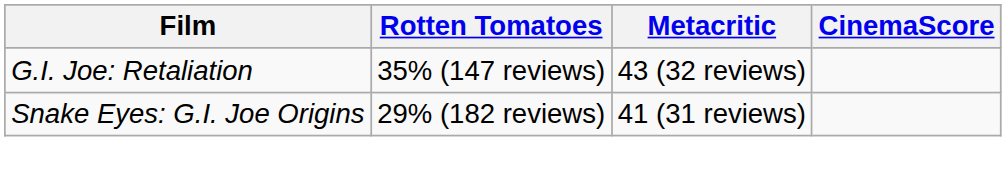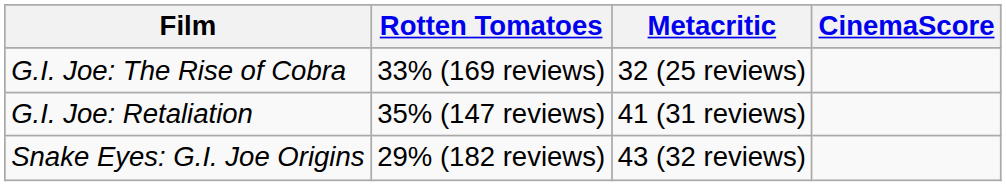 <table class="wikitable sortable" border="1" text-align:center;">
 <tr>
 <th>Film</th>
 <th><a href='#'>Rotten Tomatoes</a></th>
 <th><a href='#'>Metacritic</a></th>
 <th><a href='#'>CinemaScore</a></th>
 </tr>
 <tr>
+<td style="text-align:left"><em>G.I. Joe: The Rise of Cobra</em></td>
+<td>33% (169 reviews)</td>
+<td>32 (25 reviews)</td>
+<td></td>
+</tr>
+<tr>
 <td style="text-align:left"><em>G.I. Joe: Retaliation</em></td>
 <td>35% (147 reviews)</td>
-<td>43 (32 reviews)</td>
+<td>41 (31 reviews)</td>
 <td></td>
 </tr>
 <tr>
 <td style="text-align:left"><em>Snake Eyes: G.I. Joe Origins</em></td>
 <td>29% (182 reviews)</td>
-<td>41 (31 reviews)</td>
+<td>43 (32 reviews)</td>
 <td></td>
 </tr>
 </table>
